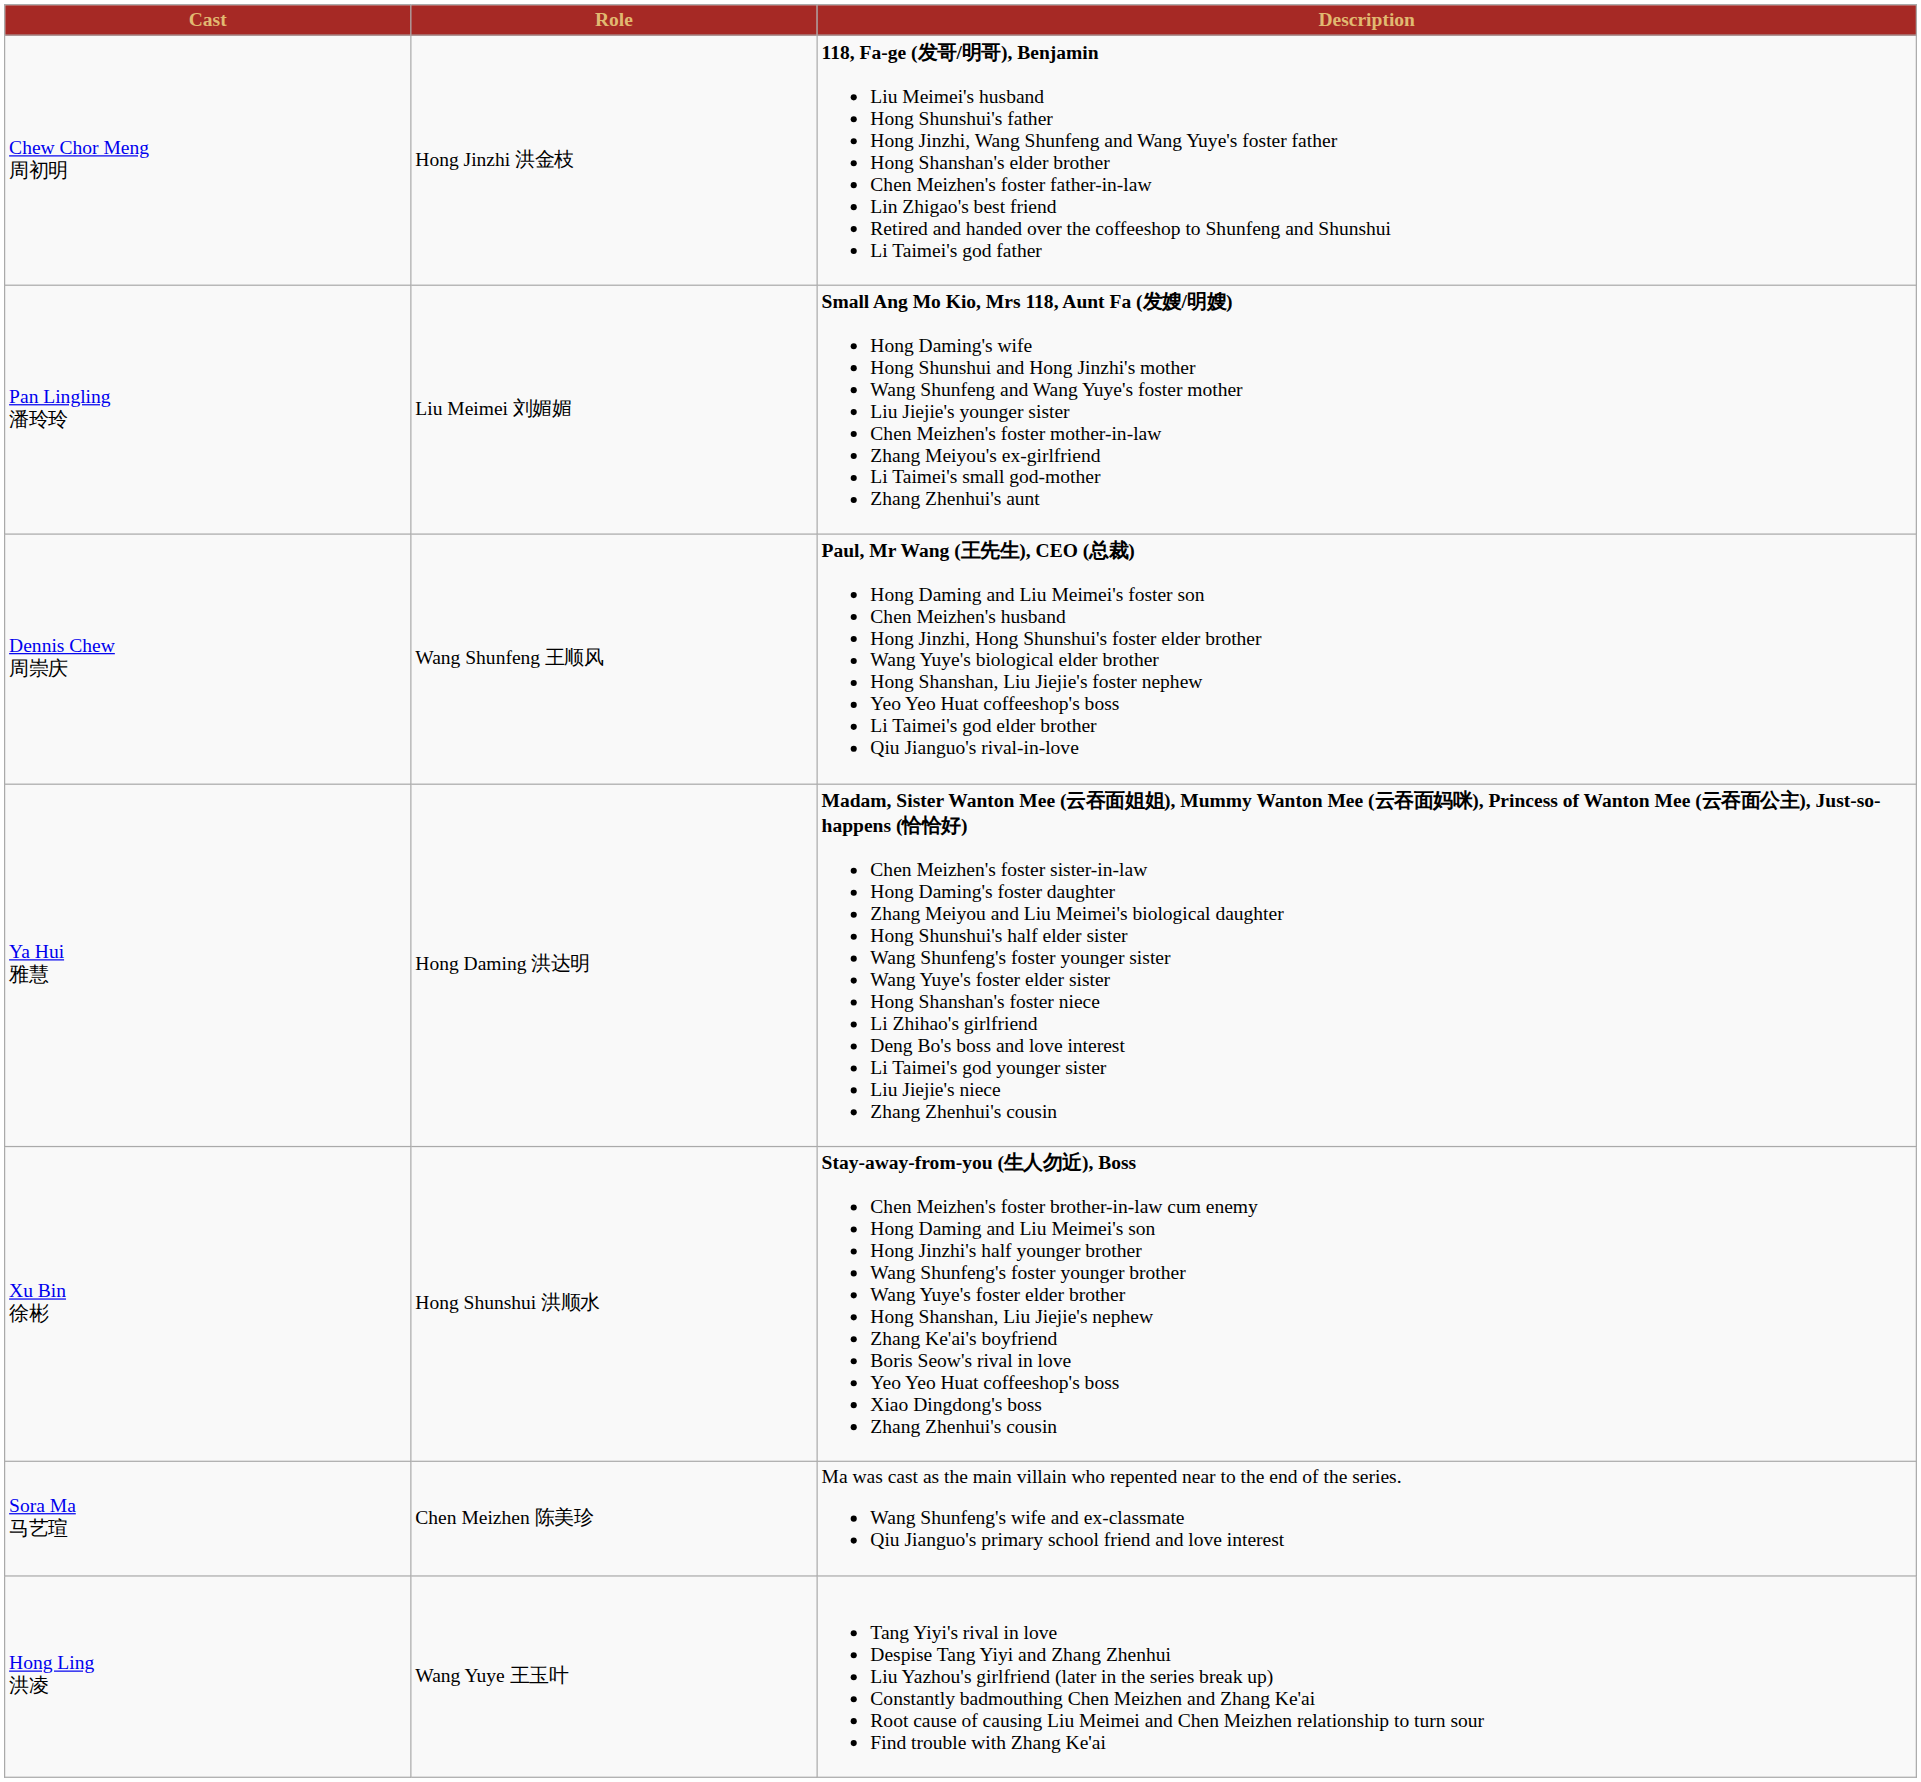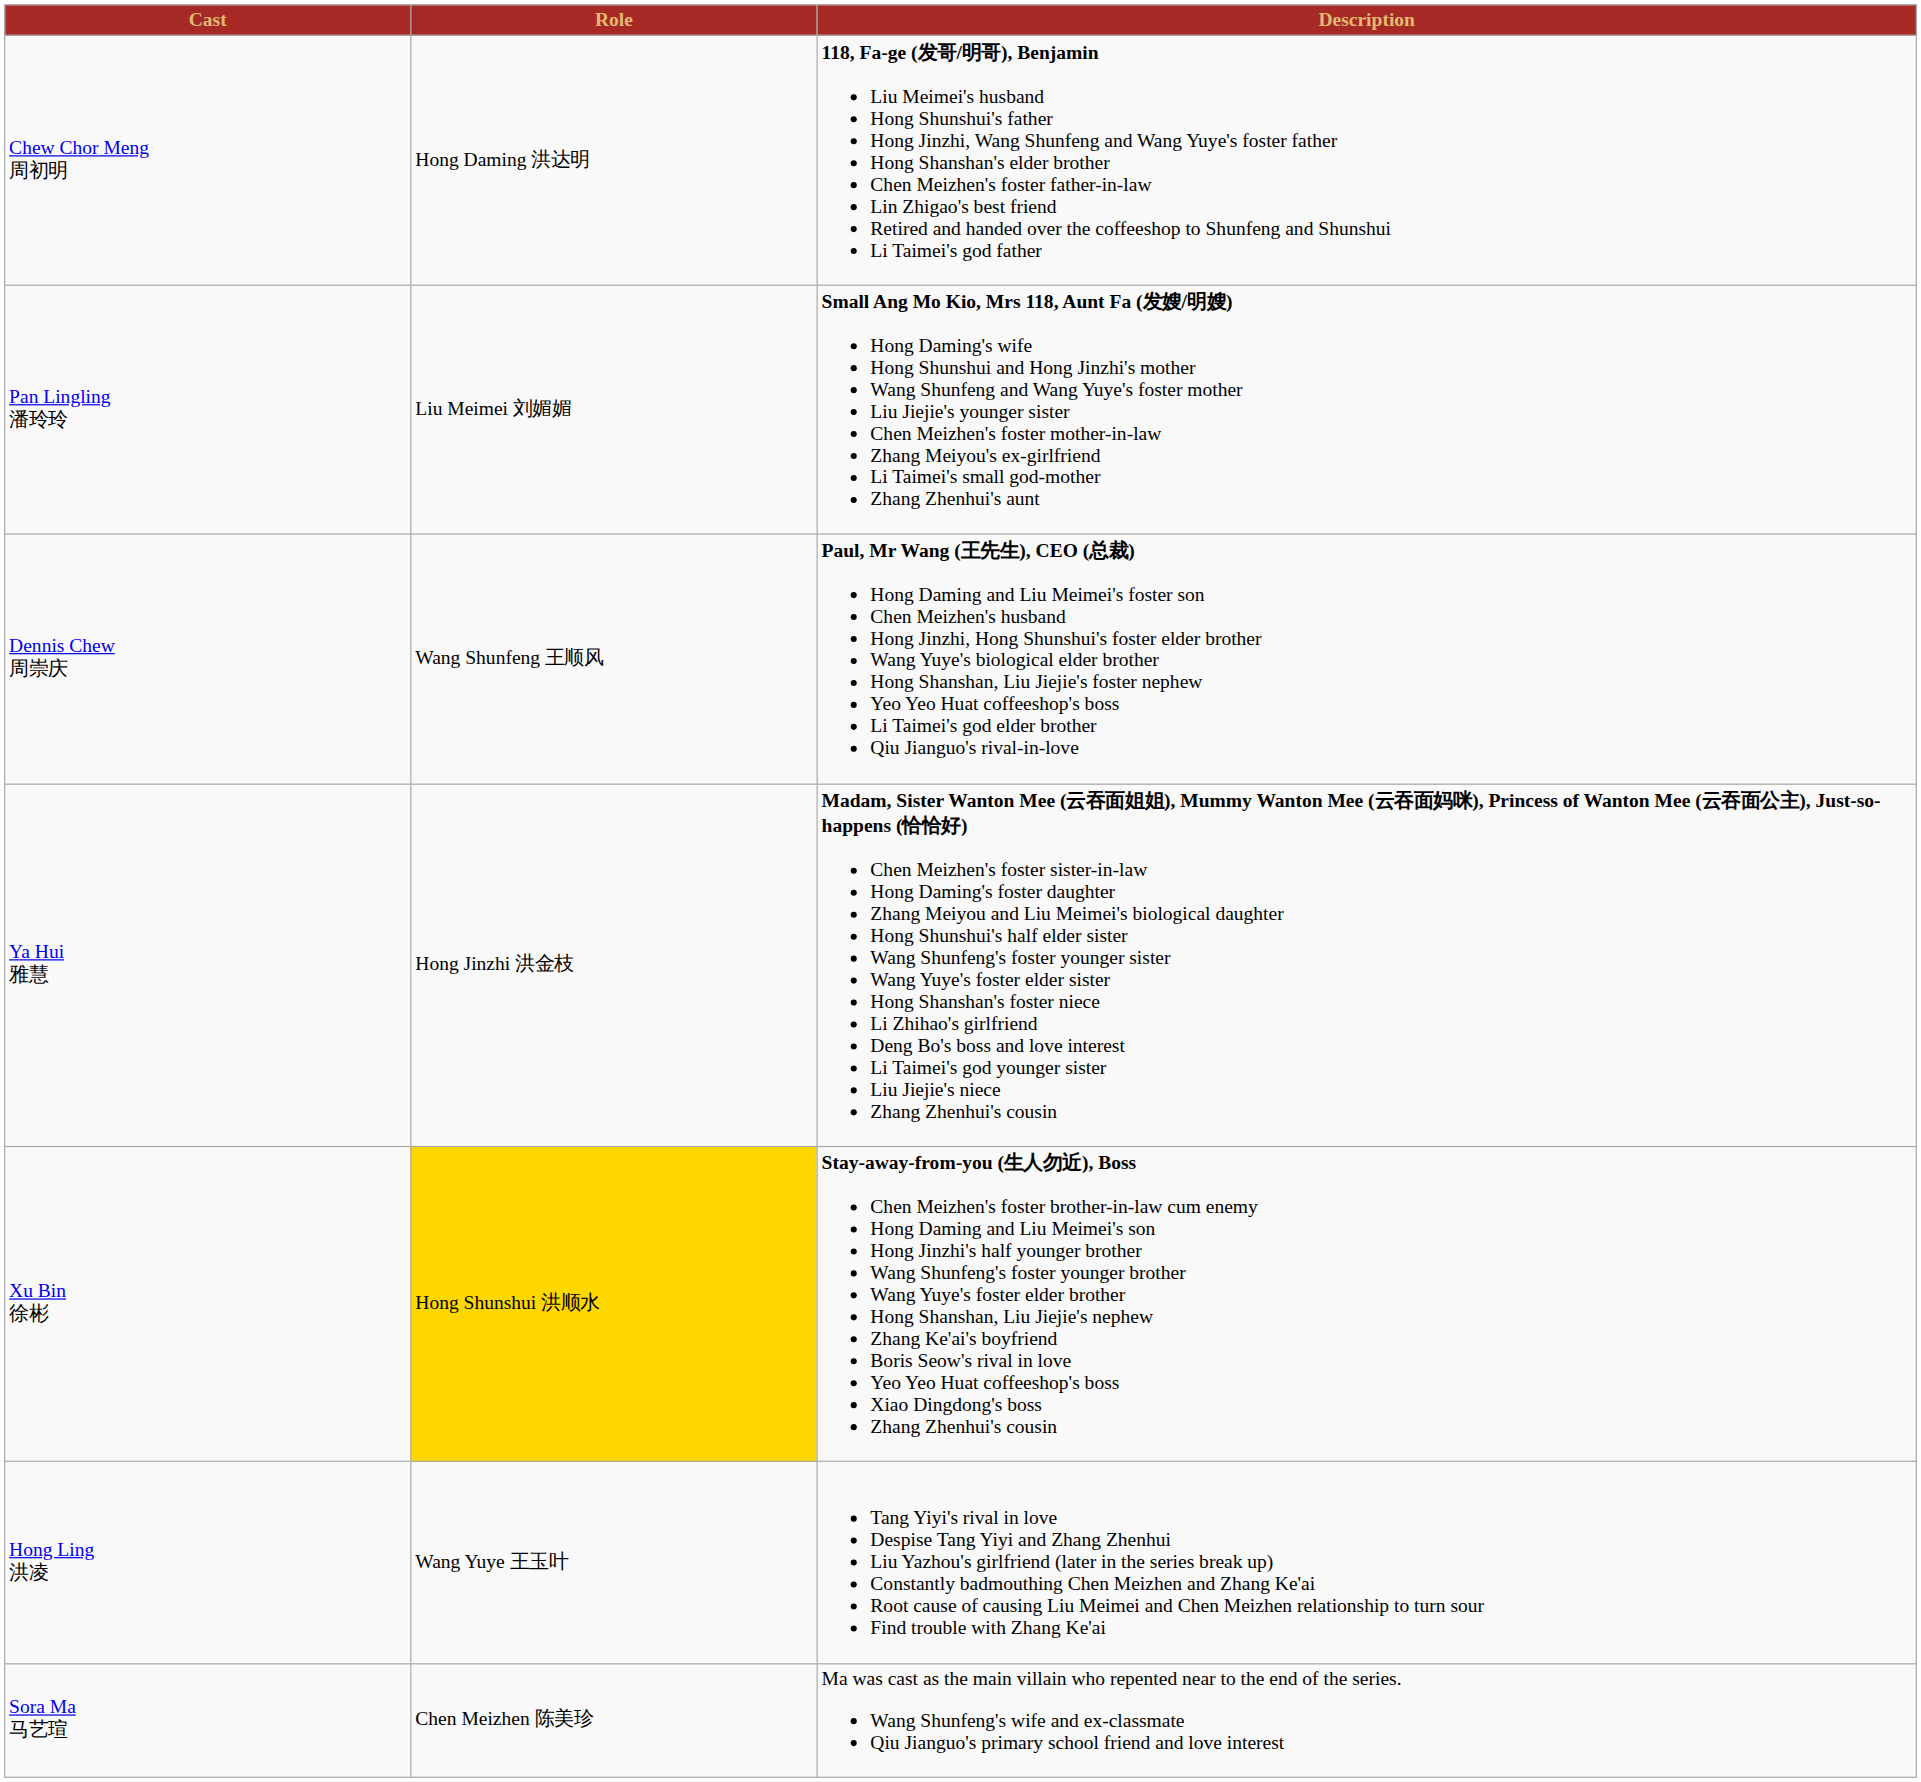 <table class="wikitable">
 <tr>
 <th style="background:#A62925; color:#e1b971;width:17%">Cast</th>
 <th style="background:#A62925; color:#e1b971;width:17%">Role</th>
 <th style="background:#A62925; color:#e1b971;width:46%">Description</th>
 </tr>
 <tr>
 <td><a href='#'>Chew Chor Meng</a><br>周初明</td>
-<td>Hong Jinzhi 洪金枝</td>
+<td>Hong Daming 洪达明</td>
 <td><strong>118, Fa-ge (发哥/明哥), Benjamin</strong><br><ul><li>Liu Meimei's husband</li><li>Hong Shunshui's father</li><li>Hong Jinzhi, Wang Shunfeng and Wang Yuye's foster father</li><li>Hong Shanshan's elder brother</li><li>Chen Meizhen's foster father-in-law</li><li>Lin Zhigao's best friend</li><li>Retired and handed over the coffeeshop to Shunfeng and Shunshui</li><li>Li Taimei's god father</li></ul></td>
 </tr>
 <tr>
 <td><a href='#'>Pan Lingling</a><br>潘玲玲</td>
 <td>Liu Meimei 刘媚媚</td>
 <td><strong>Small Ang Mo Kio, Mrs 118, Aunt Fa (发嫂/明嫂)</strong><br><ul><li>Hong Daming's wife</li><li>Hong Shunshui and Hong Jinzhi's mother</li><li>Wang Shunfeng and Wang Yuye's foster mother</li><li>Liu Jiejie's younger sister</li><li>Chen Meizhen's foster mother-in-law</li><li>Zhang Meiyou's ex-girlfriend</li><li>Li Taimei's small god-mother</li><li>Zhang Zhenhui's aunt</li></ul></td>
 </tr>
 <tr>
 <td><a href='#'>Dennis Chew</a><br>周崇庆</td>
 <td>Wang Shunfeng 王顺风</td>
 <td><strong>Paul, Mr Wang (王先生), CEO (总裁)</strong><br><ul><li>Hong Daming and Liu Meimei's foster son</li><li>Chen Meizhen's husband</li><li>Hong Jinzhi, Hong Shunshui's foster elder brother</li><li>Wang Yuye's biological elder brother</li><li>Hong Shanshan, Liu Jiejie's foster nephew</li><li>Yeo Yeo Huat coffeeshop's boss</li><li>Li Taimei's god elder brother</li><li>Qiu Jianguo's rival-in-love</li></ul></td>
 </tr>
 <tr>
 <td><a href='#'>Ya Hui</a><br>雅慧</td>
-<td>Hong Daming 洪达明</td>
+<td>Hong Jinzhi 洪金枝</td>
 <td><strong>Madam, Sister Wanton Mee (云吞面姐姐), Mummy Wanton Mee (云吞面妈咪), Princess of Wanton Mee (云吞面公主), Just-so-happens (恰恰好)</strong><br><ul><li>Chen Meizhen's foster sister-in-law</li><li>Hong Daming's foster daughter</li><li>Zhang Meiyou and Liu Meimei's biological daughter</li><li>Hong Shunshui's half elder sister</li><li>Wang Shunfeng's foster younger sister</li><li>Wang Yuye's foster elder sister</li><li>Hong Shanshan's foster niece</li><li>Li Zhihao's girlfriend</li><li>Deng Bo's boss and love interest</li><li>Li Taimei's god younger sister</li><li>Liu Jiejie's niece</li><li>Zhang Zhenhui's cousin</li></ul></td>
 </tr>
 <tr>
 <td><a href='#'>Xu Bin</a><br>徐彬</td>
-<td>Hong Shunshui 洪顺水</td>
+<td style="background: gold;">Hong Shunshui 洪顺水</td>
 <td><strong>Stay-away-from-you (生人勿近), Boss</strong><br><ul><li>Chen Meizhen's foster brother-in-law cum enemy</li><li>Hong Daming and Liu Meimei's son</li><li>Hong Jinzhi's half younger brother</li><li>Wang Shunfeng's foster younger brother</li><li>Wang Yuye's foster elder brother</li><li>Hong Shanshan, Liu Jiejie's nephew</li><li>Zhang Ke'ai's boyfriend</li><li>Boris Seow's rival in love</li><li>Yeo Yeo Huat coffeeshop's boss</li><li>Xiao Dingdong's boss</li><li>Zhang Zhenhui's cousin</li></ul></td>
+</tr>
+<tr>
+<td><a href='#'>Hong Ling</a><br>洪凌</td>
+<td>Wang Yuye 王玉叶</td>
+<td><br><ul><li>Tang Yiyi's rival in love</li><li>Despise Tang Yiyi and Zhang Zhenhui</li><li>Liu Yazhou's girlfriend (later in the series break up)</li><li>Constantly badmouthing Chen Meizhen and Zhang Ke'ai</li><li>Root cause of causing Liu Meimei and Chen Meizhen relationship to turn sour</li><li>Find trouble with Zhang Ke'ai</li></ul></td>
 </tr>
 <tr>
 <td><a href='#'>Sora Ma</a><br>马艺瑄</td>
 <td>Chen Meizhen 陈美珍</td>
 <td>Ma was cast as the main villain who repented near to the end of the series.<br><ul><li>Wang Shunfeng's wife and ex-classmate</li><li>Qiu Jianguo's primary school friend and love interest</li></ul></td>
 </tr>
-<tr>
-<td><a href='#'>Hong Ling</a><br>洪凌</td>
-<td>Wang Yuye 王玉叶</td>
-<td><br><ul><li>Tang Yiyi's rival in love</li><li>Despise Tang Yiyi and Zhang Zhenhui</li><li>Liu Yazhou's girlfriend (later in the series break up)</li><li>Constantly badmouthing Chen Meizhen and Zhang Ke'ai</li><li>Root cause of causing Liu Meimei and Chen Meizhen relationship to turn sour</li><li>Find trouble with Zhang Ke'ai</li></ul></td>
-</tr>
 </table>
